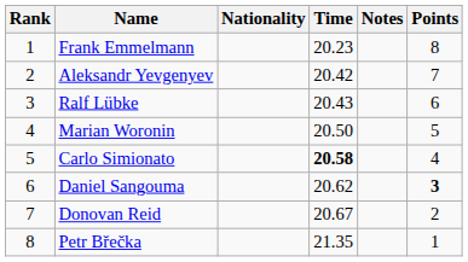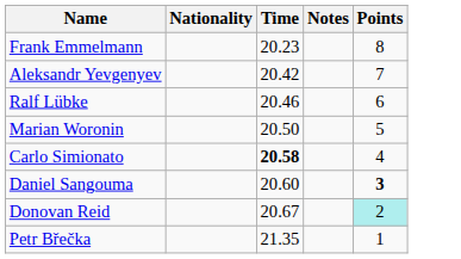 <table class="wikitable sortable" style="text-align:center">
 <tr>
-<th>Rank</th>
 <th>Name</th>
 <th>Nationality</th>
 <th>Time</th>
 <th>Notes</th>
 <th>Points</th>
 </tr>
 <tr>
-<td>1</td>
 <td align=left><a href='#'>Frank Emmelmann</a></td>
 <td align=left></td>
 <td>20.23</td>
 <td></td>
 <td>8</td>
 </tr>
 <tr>
-<td>2</td>
 <td align=left><a href='#'>Aleksandr Yevgenyev</a></td>
 <td align=left></td>
 <td>20.42</td>
 <td></td>
 <td>7</td>
 </tr>
 <tr>
-<td>3</td>
 <td align=left><a href='#'>Ralf Lübke</a></td>
 <td align=left></td>
-<td>20.43</td>
+<td>20.46</td>
 <td></td>
 <td>6</td>
 </tr>
 <tr>
-<td>4</td>
 <td align=left><a href='#'>Marian Woronin</a></td>
 <td align=left></td>
 <td>20.50</td>
 <td></td>
 <td>5</td>
 </tr>
 <tr>
-<td>5</td>
 <td align=left><a href='#'>Carlo Simionato</a></td>
 <td align=left></td>
 <td><strong>20.58</strong></td>
 <td></td>
 <td>4</td>
 </tr>
 <tr>
-<td>6</td>
 <td align=left><a href='#'>Daniel Sangouma</a></td>
 <td align=left></td>
-<td>20.62</td>
+<td>20.60</td>
 <td></td>
 <td><strong>3</strong></td>
 </tr>
 <tr>
-<td>7</td>
 <td align=left><a href='#'>Donovan Reid</a></td>
 <td align=left></td>
 <td>20.67</td>
 <td></td>
-<td>2</td>
+<td style="background: paleturquoise;">2</td>
 </tr>
 <tr>
-<td>8</td>
 <td align=left><a href='#'>Petr Břečka</a></td>
 <td align=left></td>
 <td>21.35</td>
 <td></td>
 <td>1</td>
 </tr>
 </table>
